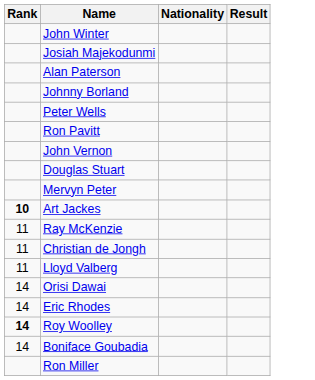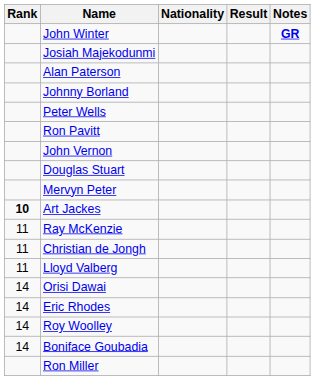 <table class="wikitable sortable" style=" text-align:center">
 <tr>
 <th>Rank</th>
 <th>Name</th>
 <th>Nationality</th>
 <th>Result</th>
+<th>Notes</th>
 </tr>
 <tr>
 <td></td>
 <td align=left><a href='#'>John Winter</a></td>
 <td align=left></td>
 <td></td>
+<td><strong><a href='#'>GR</a></strong></td>
 </tr>
 <tr>
 <td></td>
 <td align=left><a href='#'>Josiah Majekodunmi</a></td>
 <td align=left></td>
+<td></td>
 <td></td>
 </tr>
 <tr>
 <td></td>
 <td align=left><a href='#'>Alan Paterson</a></td>
 <td align=left></td>
 <td></td>
+<td></td>
 </tr>
 <tr>
 <td></td>
 <td align=left><a href='#'>Johnny Borland</a></td>
 <td align=left></td>
+<td></td>
 <td></td>
 </tr>
 <tr>
 <td></td>
 <td align=left><a href='#'>Peter Wells</a></td>
 <td align=left></td>
 <td></td>
+<td></td>
 </tr>
 <tr>
 <td></td>
 <td align=left><a href='#'>Ron Pavitt</a></td>
 <td align=left></td>
+<td></td>
 <td></td>
 </tr>
 <tr>
 <td></td>
 <td align=left><a href='#'>John Vernon</a></td>
 <td align=left></td>
 <td></td>
+<td></td>
 </tr>
 <tr>
 <td></td>
 <td align=left><a href='#'>Douglas Stuart</a></td>
 <td align=left></td>
+<td></td>
 <td></td>
 </tr>
 <tr>
 <td></td>
 <td align=left><a href='#'>Mervyn Peter</a></td>
 <td align=left></td>
 <td></td>
+<td></td>
 </tr>
 <tr>
 <td><strong>10</strong></td>
 <td align=left><a href='#'>Art Jackes</a></td>
 <td align=left></td>
+<td></td>
 <td></td>
 </tr>
 <tr>
 <td>11</td>
 <td align=left><a href='#'>Ray McKenzie</a></td>
 <td align=left></td>
 <td></td>
+<td></td>
 </tr>
 <tr>
 <td>11</td>
 <td align=left><a href='#'>Christian de Jongh</a></td>
 <td align=left></td>
+<td></td>
 <td></td>
 </tr>
 <tr>
 <td>11</td>
 <td align=left><a href='#'>Lloyd Valberg</a></td>
 <td align=left></td>
 <td></td>
+<td></td>
 </tr>
 <tr>
 <td>14</td>
 <td align=left><a href='#'>Orisi Dawai</a></td>
 <td align=left></td>
+<td></td>
 <td></td>
 </tr>
 <tr>
 <td>14</td>
 <td align=left><a href='#'>Eric Rhodes</a></td>
 <td align=left></td>
 <td></td>
+<td></td>
 </tr>
 <tr>
-<td><strong>14</strong></td>
+<td>14</td>
 <td align=left><a href='#'>Roy Woolley</a></td>
 <td align=left></td>
+<td></td>
 <td></td>
 </tr>
 <tr>
 <td>14</td>
 <td align=left><a href='#'>Boniface Goubadia</a></td>
 <td align=left></td>
 <td></td>
+<td></td>
 </tr>
 <tr>
 <td></td>
 <td align=left><a href='#'>Ron Miller</a></td>
 <td align=left></td>
 <td></td>
+<td></td>
 </tr>
 </table>
